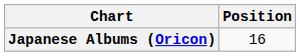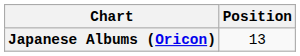 <table class="wikitable plainrowheaders">
 <tr>
 <th>Chart</th>
 <th>Position</th>
 </tr>
 <tr>
 <th scope="row">Japanese Albums (<a href='#'>Oricon</a>)</th>
-<td style="text-align:center;">16</td>
+<td style="text-align:center;">13</td>
 </tr>
 </table>
